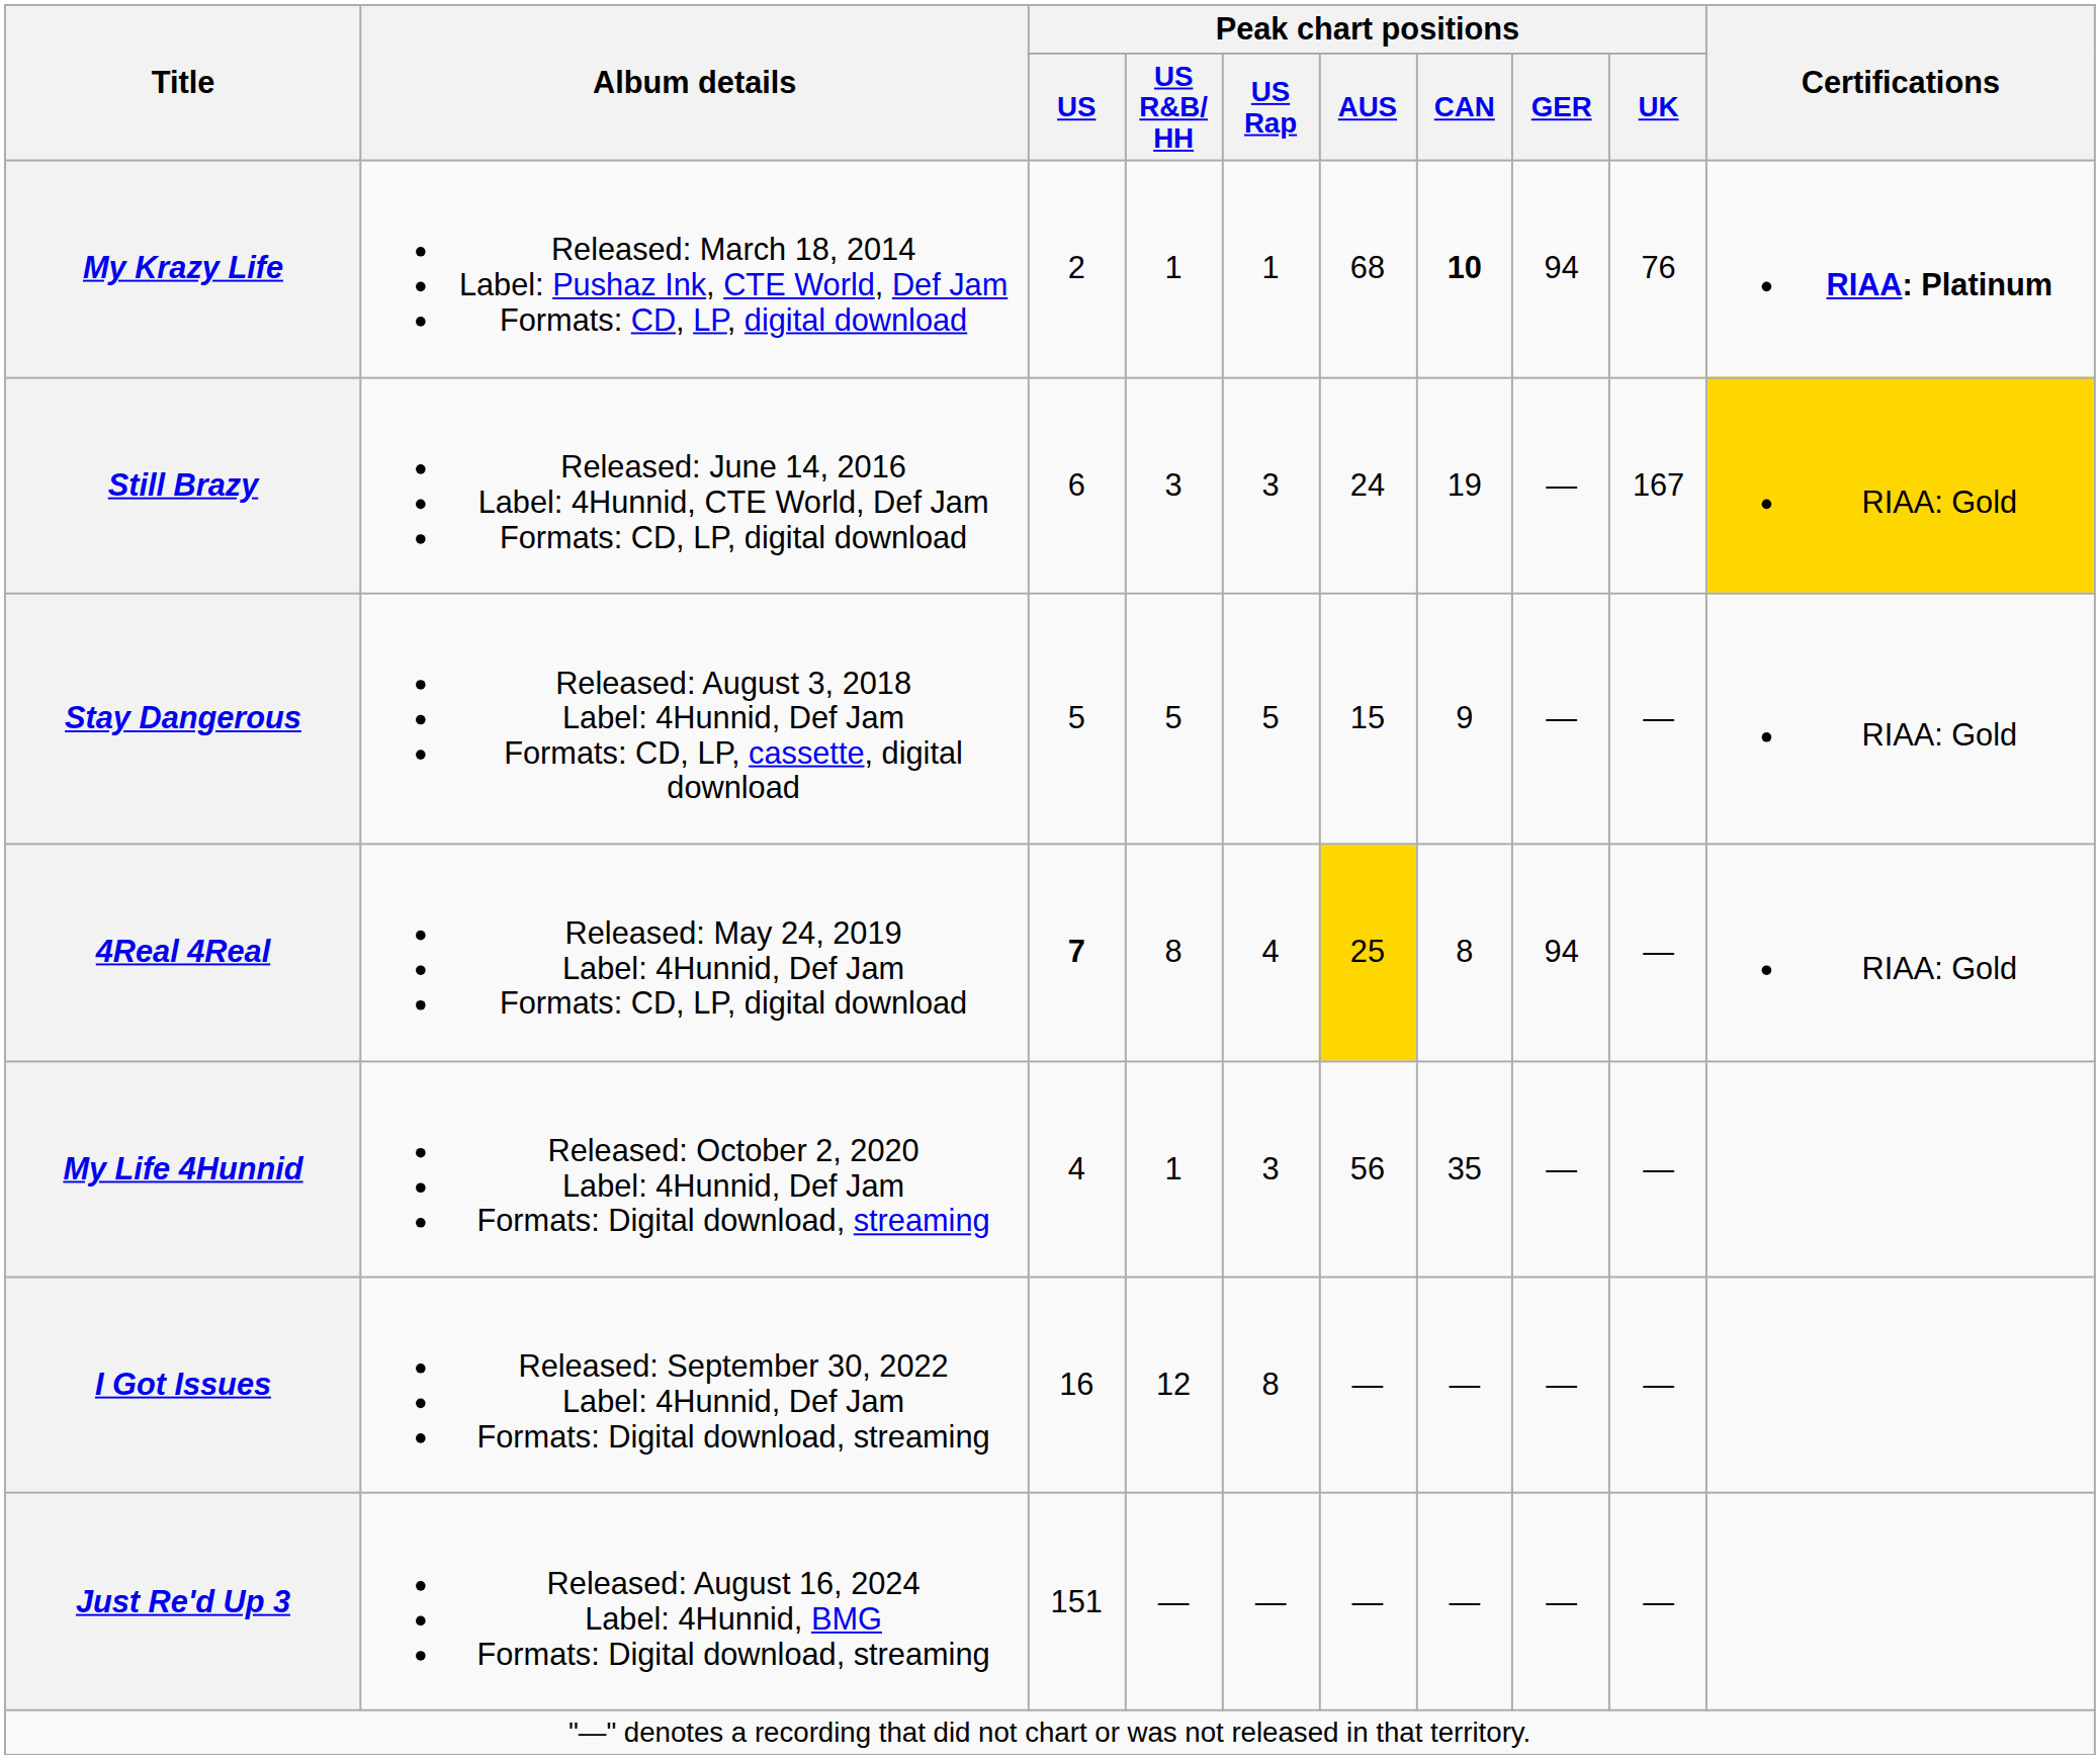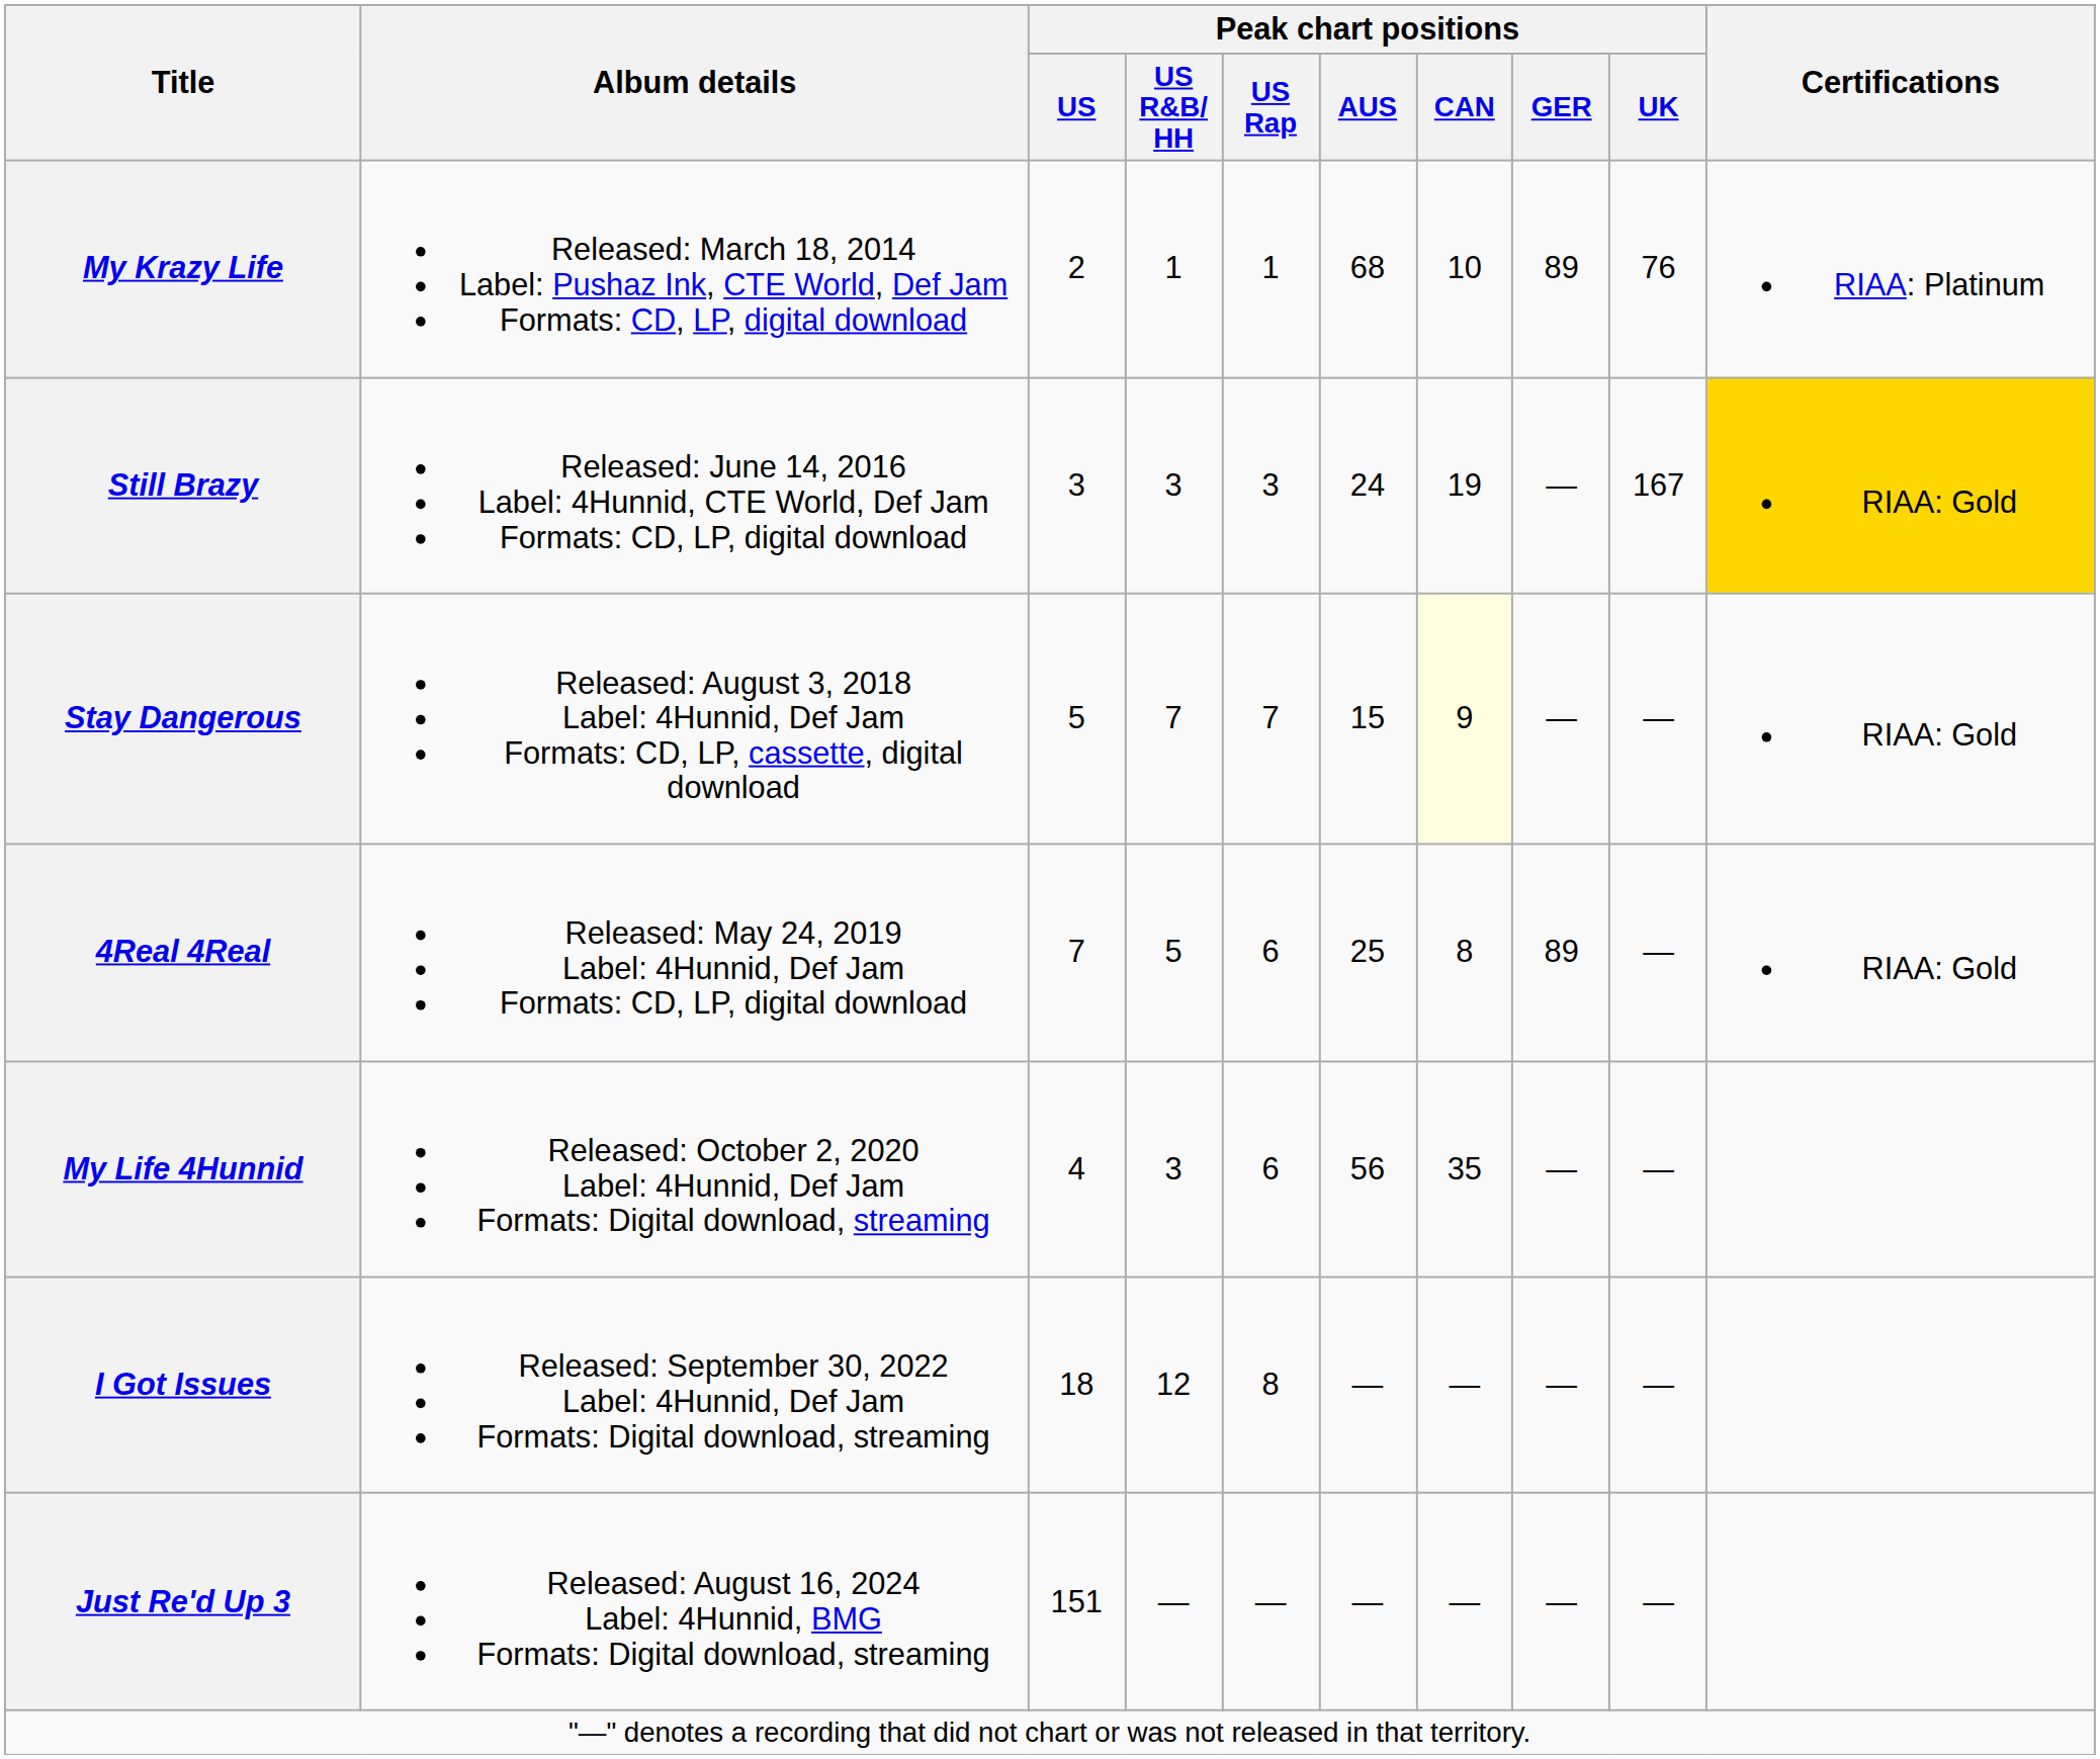 <table class="wikitable plainrowheaders" style="text-align:center;">
 <tr>
 <th scope="col" rowspan="2" style="width:11em;">Title</th>
 <th scope="col" rowspan="2" style="width:21em;">Album details</th>
 <th scope="col" colspan="7">Peak chart positions</th>
 <th scope="col" rowspan="2" style="width:12em;">Certifications</th>
 </tr>
 <tr>
 <th scope="col" style="width:3em;font-size:90%;"><a href='#'>US</a><br></th>
 <th scope="col" style="width:3em;font-size:90%;"><a href='#'>US<br>R&B/<br>HH</a><br></th>
 <th scope="col" style="width:3em;font-size:90%;"><a href='#'>US<br>Rap</a><br></th>
 <th scope="col" style="width:3em;font-size:90%;"><a href='#'>AUS</a><br></th>
 <th scope="col" style="width:3em;font-size:90%;"><a href='#'>CAN</a><br></th>
 <th scope="col" style="width:3em;font-size:90%;"><a href='#'>GER</a><br></th>
 <th scope="col" style="width:3em;font-size:90%;"><a href='#'>UK</a><br></th>
 </tr>
 <tr>
 <th scope="row"><em><a href='#'>My Krazy Life</a></em></th>
 <td><br><ul><li>Released: March 18, 2014</li><li>Label: <a href='#'>Pushaz Ink</a>, <a href='#'>CTE World</a>, <a href='#'>Def Jam</a></li><li>Formats: <a href='#'>CD</a>, <a href='#'>LP</a>, <a href='#'>digital download</a></li></ul></td>
 <td>2</td>
 <td>1</td>
 <td>1</td>
 <td>68</td>
-<td><strong>10</strong></td>
-<td>94</td>
+<td>10</td>
+<td>89</td>
 <td>76</td>
-<td><strong><br><ul><li><a href='#'>RIAA</a>: Platinum</li></ul></strong></td>
+<td><br><ul><li><a href='#'>RIAA</a>: Platinum</li></ul></td>
 </tr>
 <tr>
 <th scope="row"><em><a href='#'>Still Brazy</a></em></th>
 <td><br><ul><li>Released: June 14, 2016</li><li>Label: 4Hunnid, CTE World, Def Jam</li><li>Formats: CD, LP, digital download</li></ul></td>
-<td>6</td>
+<td>3</td>
 <td>3</td>
 <td>3</td>
 <td>24</td>
 <td>19</td>
 <td>—</td>
 <td>167</td>
 <td style="background: gold;"><br><ul><li>RIAA: Gold</li></ul></td>
 </tr>
 <tr>
 <th scope="row"><em><a href='#'>Stay Dangerous</a></em></th>
 <td><br><ul><li>Released: August 3, 2018</li><li>Label: 4Hunnid, Def Jam</li><li>Formats: CD, LP, <a href='#'>cassette</a>, digital download</li></ul></td>
 <td>5</td>
-<td>5</td>
-<td>5</td>
+<td>7</td>
+<td>7</td>
 <td>15</td>
-<td>9</td>
+<td style="background: lightyellow;">9</td>
 <td>—</td>
 <td>—</td>
 <td><br><ul><li>RIAA: Gold</li></ul></td>
 </tr>
 <tr>
 <th scope="row"><em><a href='#'>4Real 4Real</a></em></th>
 <td><br><ul><li>Released: May 24, 2019</li><li>Label: 4Hunnid, Def Jam</li><li>Formats: CD, LP, digital download</li></ul></td>
-<td><strong>7</strong></td>
+<td>7</td>
+<td>5</td>
+<td>6</td>
+<td>25</td>
 <td>8</td>
-<td>4</td>
-<td style="background: gold;">25</td>
-<td>8</td>
-<td>94</td>
+<td>89</td>
 <td>—</td>
 <td><br><ul><li>RIAA: Gold</li></ul></td>
 </tr>
 <tr>
 <th scope="row"><em><a href='#'>My Life 4Hunnid</a></em></th>
 <td><br><ul><li>Released: October 2, 2020</li><li>Label: 4Hunnid, Def Jam</li><li>Formats: Digital download, <a href='#'>streaming</a></li></ul></td>
 <td>4</td>
-<td>1</td>
 <td>3</td>
+<td>6</td>
 <td>56</td>
 <td>35</td>
 <td>—</td>
 <td>—</td>
 <td></td>
 </tr>
 <tr>
 <th scope="row"><em><a href='#'>I Got Issues</a></em></th>
 <td><br><ul><li>Released: September 30, 2022</li><li>Label: 4Hunnid, Def Jam</li><li>Formats: Digital download, streaming</li></ul></td>
-<td>16</td>
+<td>18</td>
 <td>12</td>
 <td>8</td>
 <td>—</td>
 <td>—</td>
 <td>—</td>
 <td>—</td>
 <td></td>
 </tr>
 <tr>
 <th scope="row"><em><a href='#'>Just Re'd Up 3</a></em></th>
 <td><br><ul><li>Released: August 16, 2024</li><li>Label: 4Hunnid, <a href='#'>BMG</a></li><li>Formats: Digital download, streaming</li></ul></td>
 <td>151</td>
 <td>—</td>
 <td>—</td>
 <td>—</td>
 <td>—</td>
 <td>—</td>
 <td>—</td>
 <td></td>
 </tr>
 <tr>
 <td colspan="15" style="font-size:90%">"—" denotes a recording that did not chart or was not released in that territory.</td>
 </tr>
 </table>
